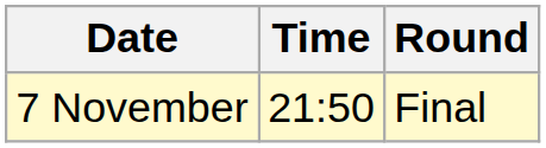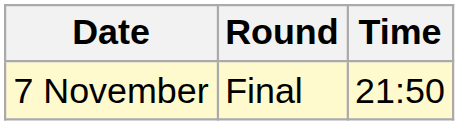 <table class="wikitable">
 <tr>
 <th>Date</th>
+<th>Round</th>
 <th>Time</th>
-<th>Round</th>
 </tr>
 <tr bgcolor="lemonchiffon">
 <td>7 November</td>
+<td>Final</td>
 <td>21:50</td>
-<td>Final</td>
 </tr>
 </table>
